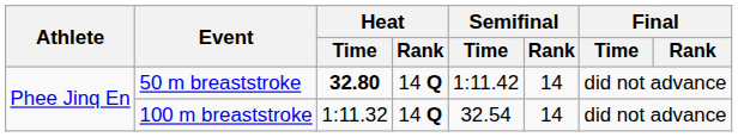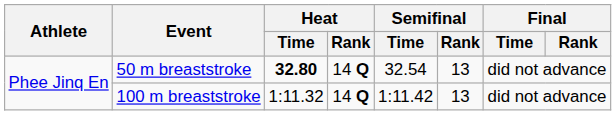 <table class=wikitable style=font-size:90%>
 <tr>
 <th rowspan=2>Athlete</th>
 <th rowspan=2>Event</th>
 <th colspan=2>Heat</th>
 <th colspan=2>Semifinal</th>
 <th colspan=2>Final</th>
 </tr>
 <tr style=font-size:95%>
 <th>Time</th>
 <th>Rank</th>
 <th>Time</th>
 <th>Rank</th>
 <th>Time</th>
 <th>Rank</th>
 </tr>
 <tr style="text-align:center">
 <td style="text-align:left" rowspan=2><a href='#'>Phee Jinq En</a></td>
 <td style="text-align:left" rowspan="1"><a href='#'>50 m breaststroke</a></td>
 <td><strong>32.80</strong></td>
 <td>14 <strong>Q</strong></td>
-<td>1:11.42</td>
-<td>14</td>
+<td>32.54</td>
+<td>13</td>
 <td colspan=2>did not advance</td>
 </tr>
 <tr style="text-align:center">
 <td style="text-align:left" rowspan="1"><a href='#'>100 m breaststroke</a></td>
 <td>1:11.32</td>
 <td>14 <strong>Q</strong></td>
-<td>32.54</td>
-<td>14</td>
+<td>1:11.42</td>
+<td>13</td>
 <td colspan=2>did not advance</td>
 </tr>
 </table>
